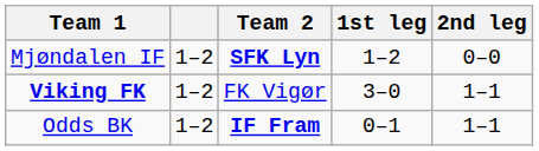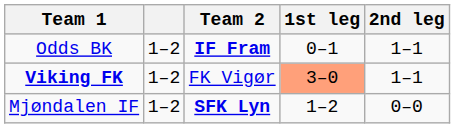 <table class="wikitable" style="text-align: center;">
 <tr>
 <th>Team 1</th>
 <th></th>
 <th>Team 2</th>
 <th>1st leg</th>
 <th>2nd leg</th>
 </tr>
 <tr>
+<td><a href='#'>Odds BK</a></td>
+<td>1–2</td>
+<td><strong><a href='#'>IF Fram</a></strong></td>
+<td>0–1</td>
+<td>1–1</td>
+</tr>
+<tr>
+<td><strong><a href='#'>Viking FK</a></strong></td>
+<td>1–2</td>
+<td><a href='#'>FK Vigør</a></td>
+<td style="background: lightsalmon;">3–0</td>
+<td>1–1</td>
+</tr>
+<tr>
 <td><a href='#'>Mjøndalen IF</a></td>
 <td>1–2</td>
 <td><strong><a href='#'>SFK Lyn</a></strong></td>
 <td>1–2</td>
 <td>0–0</td>
 </tr>
-<tr>
-<td><strong><a href='#'>Viking FK</a></strong></td>
-<td>1–2</td>
-<td><a href='#'>FK Vigør</a></td>
-<td>3–0</td>
-<td>1–1</td>
-</tr>
-<tr>
-<td><a href='#'>Odds BK</a></td>
-<td>1–2</td>
-<td><strong><a href='#'>IF Fram</a></strong></td>
-<td>0–1</td>
-<td>1–1</td>
-</tr>
 </table>
